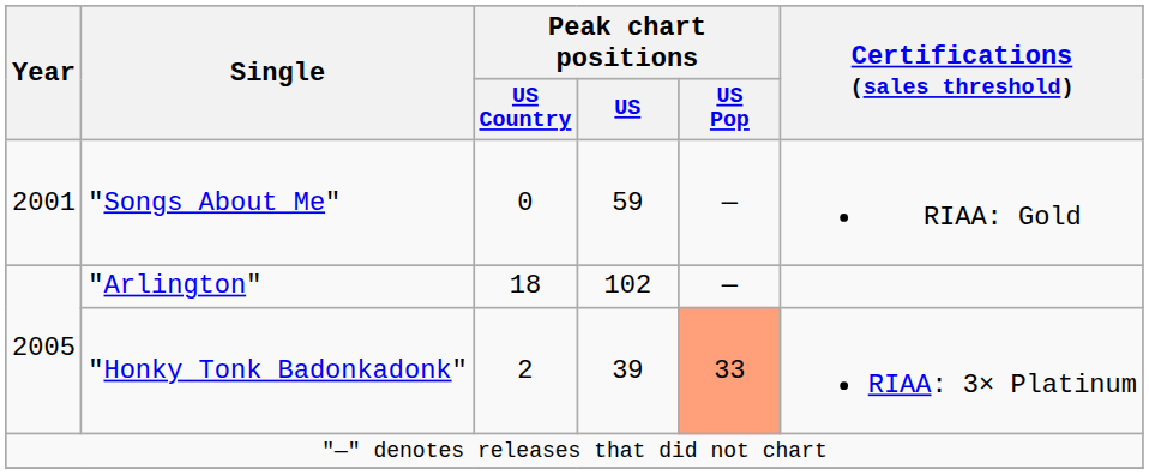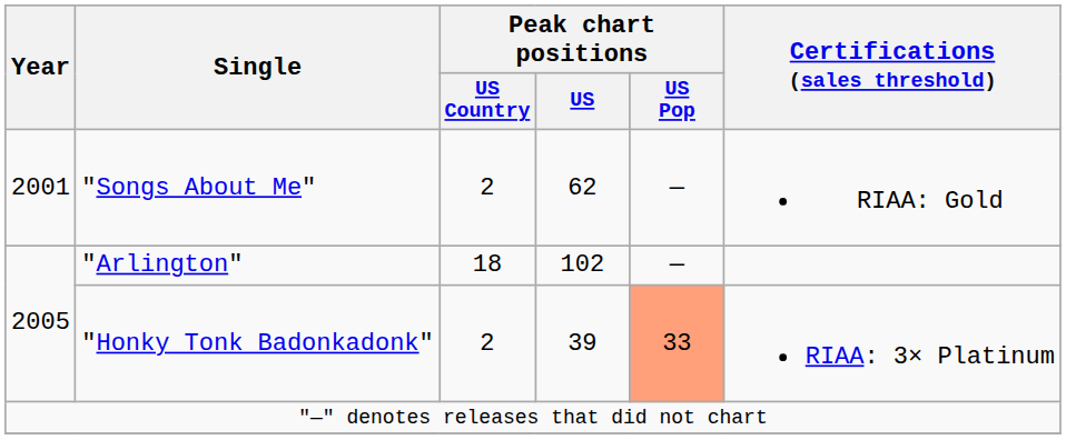 <table class="wikitable" style="text-align:center;">
 <tr>
 <th rowspan="2">Year</th>
 <th rowspan="2">Single</th>
 <th colspan="3">Peak chart positions</th>
 <th rowspan="2"><a href='#'>Certifications</a><br><small>(<a href='#'>sales threshold</a>)</small></th>
 </tr>
 <tr style="font-size:smaller;">
 <th width="45"><a href='#'>US Country</a></th>
 <th width="45"><a href='#'>US</a></th>
 <th width="45"><a href='#'>US<br>Pop</a></th>
 </tr>
 <tr>
 <td>2001</td>
 <td align="left">"<a href='#'>Songs About Me</a>"</td>
-<td>0</td>
-<td>59</td>
+<td>2</td>
+<td>62</td>
 <td>—</td>
 <td><br><ul><li>RIAA: Gold</li></ul></td>
 </tr>
 <tr>
 <td rowspan="2">2005</td>
 <td align="left">"<a href='#'>Arlington</a>"</td>
 <td>18</td>
 <td>102</td>
 <td>—</td>
 <td></td>
 </tr>
 <tr>
 <td align="left">"<a href='#'>Honky Tonk Badonkadonk</a>"</td>
 <td>2</td>
 <td>39</td>
 <td style="background: lightsalmon;">33</td>
 <td align="left"><br><ul><li><a href='#'>RIAA</a>: 3× Platinum</li></ul></td>
 </tr>
 <tr>
 <td colspan="6" style="font-size:8pt">"—" denotes releases that did not chart</td>
 </tr>
 <tr>
 </tr>
 </table>
